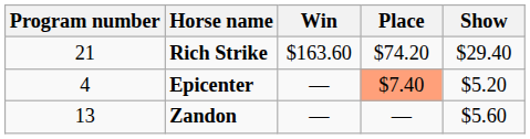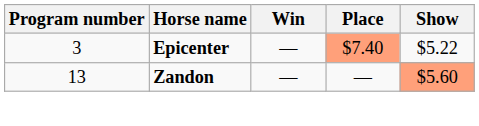 <table class="wikitable" style="text-align: center;">
 <tr>
 <th>Program number</th>
 <th>Horse name</th>
 <th width="58px">Win</th>
 <th width="58px">Place</th>
 <th width="58px">Show</th>
 </tr>
 <tr>
-<td>21</td>
-<td style="text-align: left;"><strong>Rich Strike</strong></td>
-<td>$163.60</td>
-<td>$74.20</td>
-<td>$29.40</td>
-</tr>
-<tr>
-<td>4</td>
+<td>3</td>
 <td style="text-align: left;"><strong>Epicenter</strong></td>
 <td>—</td>
 <td style="background: lightsalmon;">$7.40</td>
-<td>$5.20</td>
+<td>$5.22</td>
 </tr>
 <tr>
 <td>13</td>
 <td style="text-align: left;"><strong>Zandon</strong></td>
 <td>—</td>
 <td>—</td>
-<td>$5.60</td>
+<td style="background: lightsalmon;">$5.60</td>
 </tr>
 </table>
